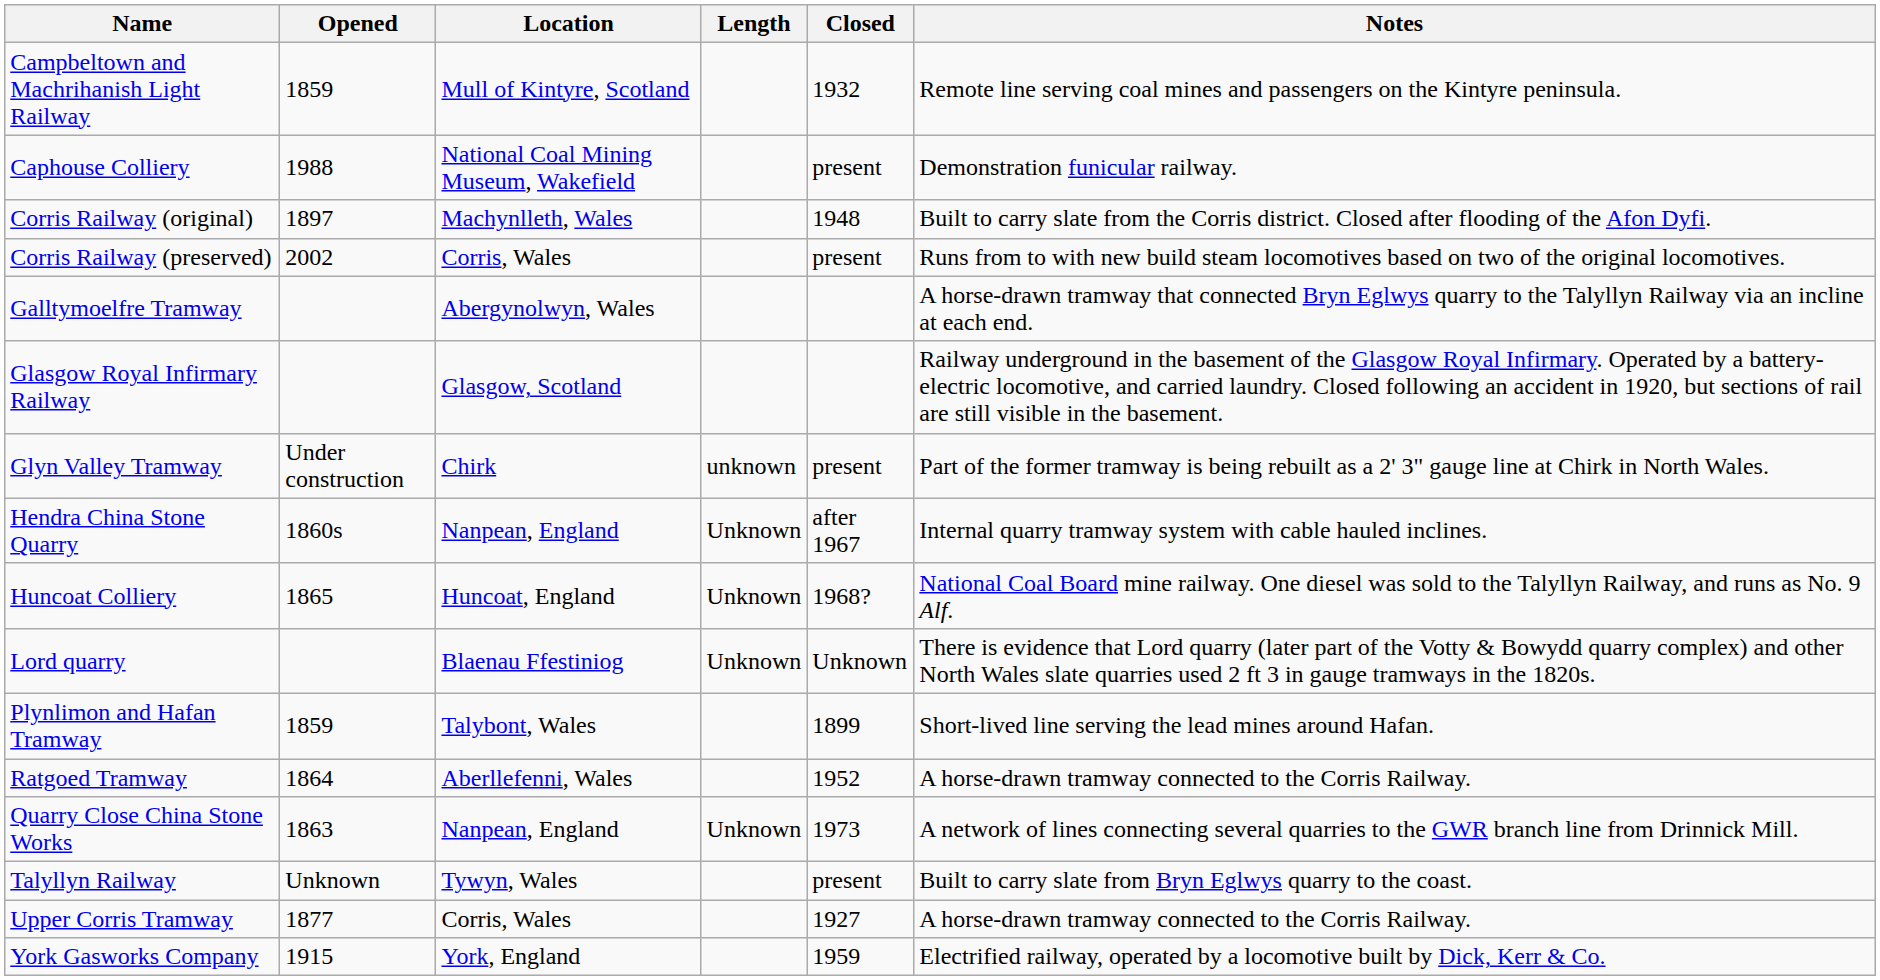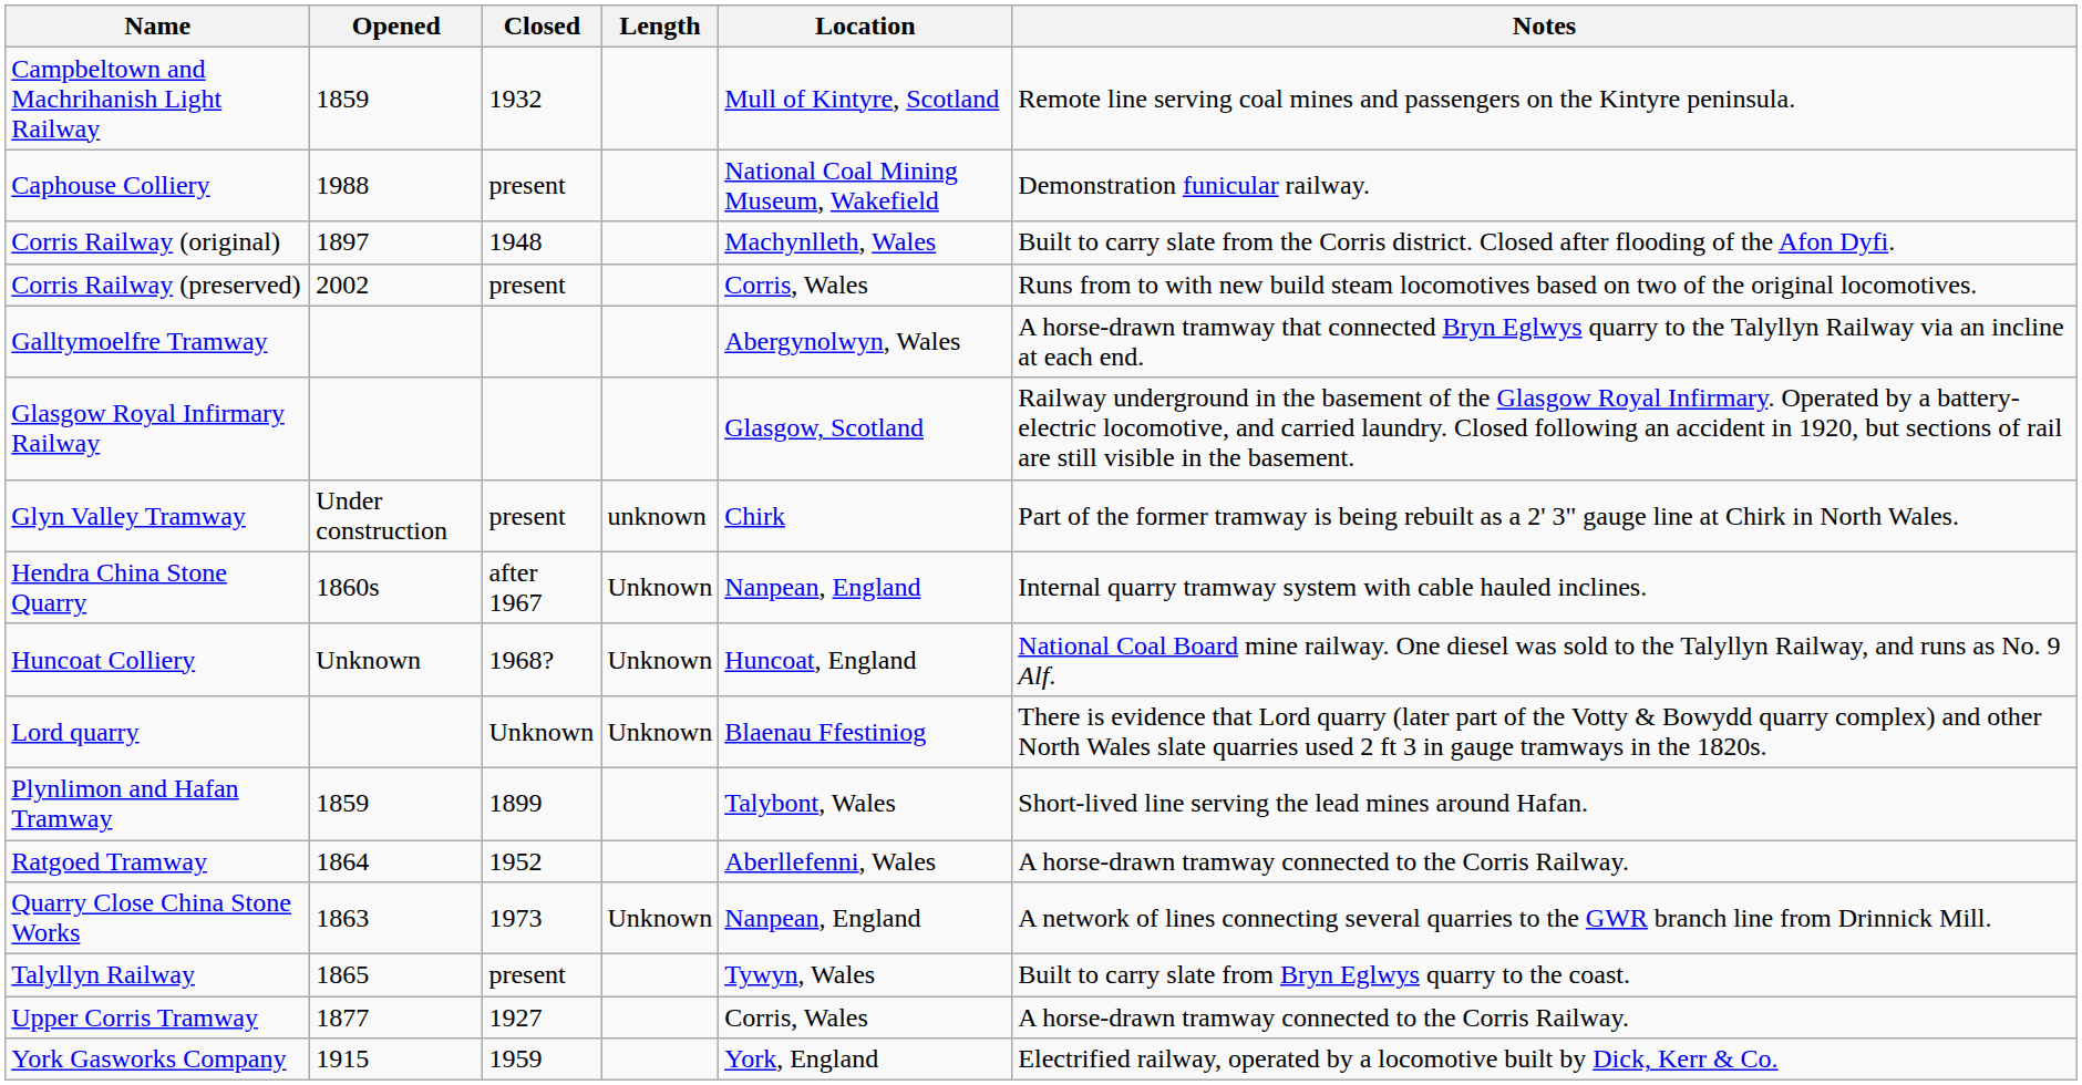 <table class="wikitable sortable">
 <tr>
 <th>Name</th>
 <th>Opened</th>
+<th>Closed</th>
+<th>Length</th>
 <th>Location</th>
-<th>Length</th>
-<th>Closed</th>
 <th>Notes</th>
 </tr>
 <tr>
 <td><a href='#'>Campbeltown and Machrihanish Light Railway</a></td>
 <td>1859</td>
+<td>1932</td>
+<td> </td>
 <td><a href='#'>Mull of Kintyre</a>, <a href='#'>Scotland</a></td>
-<td> </td>
-<td>1932</td>
 <td>Remote line serving coal mines and passengers on the Kintyre peninsula.</td>
 </tr>
 <tr>
 <td><a href='#'>Caphouse Colliery</a></td>
 <td>1988</td>
+<td>present</td>
+<td></td>
 <td><a href='#'>National Coal Mining Museum</a>, <a href='#'>Wakefield</a></td>
-<td></td>
-<td>present</td>
 <td>Demonstration <a href='#'>funicular</a> railway.</td>
 </tr>
 <tr>
 <td><a href='#'>Corris Railway</a> (original)</td>
 <td>1897</td>
+<td>1948</td>
+<td> </td>
 <td><a href='#'>Machynlleth</a>, <a href='#'>Wales</a></td>
-<td> </td>
-<td>1948</td>
 <td>Built to carry slate from the Corris district. Closed after flooding of the <a href='#'>Afon Dyfi</a>.</td>
 </tr>
 <tr>
 <td><a href='#'>Corris Railway</a> (preserved)</td>
 <td>2002</td>
+<td>present</td>
+<td></td>
 <td><a href='#'>Corris</a>, Wales</td>
-<td></td>
-<td>present</td>
 <td>Runs from  to  with new build steam locomotives based on two of the original locomotives.</td>
 </tr>
 <tr>
 <td><a href='#'>Galltymoelfre Tramway</a></td>
 <td></td>
-<td><a href='#'>Abergynolwyn</a>, Wales</td>
 <td></td>
 <td></td>
+<td><a href='#'>Abergynolwyn</a>, Wales</td>
 <td>A horse-drawn tramway that connected <a href='#'>Bryn Eglwys</a> quarry to the Talyllyn Railway via an incline at each end.</td>
 </tr>
 <tr>
 <td><a href='#'>Glasgow Royal Infirmary Railway</a></td>
 <td></td>
-<td><a href='#'>Glasgow, Scotland</a></td>
 <td></td>
 <td></td>
+<td><a href='#'>Glasgow, Scotland</a></td>
 <td>Railway underground in the basement of the <a href='#'>Glasgow Royal Infirmary</a>. Operated by a battery-electric locomotive, and carried laundry. Closed following an accident in 1920, but sections of rail are still visible in the basement.</td>
 </tr>
 <tr>
 <td><a href='#'>Glyn Valley Tramway</a></td>
 <td>Under construction</td>
+<td>present</td>
+<td>unknown</td>
 <td><a href='#'>Chirk</a></td>
-<td>unknown</td>
-<td>present</td>
 <td>Part of the former  tramway is being rebuilt as a 2' 3" gauge line at  Chirk in North Wales.</td>
 </tr>
 <tr>
 <td><a href='#'>Hendra China Stone Quarry</a></td>
 <td>1860s</td>
+<td>after 1967</td>
+<td>Unknown</td>
 <td><a href='#'>Nanpean</a>, <a href='#'>England</a></td>
-<td>Unknown</td>
-<td>after 1967</td>
 <td>Internal quarry tramway system with cable hauled inclines.</td>
 </tr>
 <tr>
 <td><a href='#'>Huncoat Colliery</a></td>
-<td>1865</td>
-<td><a href='#'>Huncoat</a>, England</td>
 <td>Unknown</td>
 <td>1968?</td>
+<td>Unknown</td>
+<td><a href='#'>Huncoat</a>, England</td>
 <td><a href='#'>National Coal Board</a> mine railway. One diesel was sold to the Talyllyn Railway, and runs as No. 9 <em>Alf</em>.</td>
 </tr>
 <tr>
 <td><a href='#'>Lord quarry</a></td>
 <td></td>
-<td><a href='#'>Blaenau Ffestiniog</a></td>
 <td>Unknown</td>
 <td>Unknown</td>
+<td><a href='#'>Blaenau Ffestiniog</a></td>
 <td>There is evidence that Lord quarry (later part of the Votty & Bowydd quarry complex) and other North Wales slate quarries used 2 ft 3 in gauge tramways in the 1820s.</td>
 </tr>
 <tr>
 <td><a href='#'>Plynlimon and Hafan Tramway</a></td>
 <td>1859</td>
+<td>1899</td>
+<td></td>
 <td><a href='#'>Talybont</a>, Wales</td>
-<td></td>
-<td>1899</td>
 <td>Short-lived line serving the lead mines around Hafan.</td>
 </tr>
 <tr>
 <td><a href='#'>Ratgoed Tramway</a></td>
 <td>1864</td>
+<td>1952</td>
+<td></td>
 <td><a href='#'>Aberllefenni</a>, Wales</td>
-<td></td>
-<td>1952</td>
 <td>A horse-drawn tramway connected to the Corris Railway.</td>
 </tr>
 <tr>
 <td><a href='#'>Quarry Close China Stone Works</a></td>
 <td>1863</td>
+<td>1973</td>
+<td>Unknown</td>
 <td><a href='#'>Nanpean</a>, England</td>
-<td>Unknown</td>
-<td>1973</td>
 <td>A network of lines connecting several quarries to the <a href='#'>GWR</a> branch line from Drinnick Mill.</td>
 </tr>
 <tr>
 <td><a href='#'>Talyllyn Railway</a></td>
-<td>Unknown</td>
+<td>1865</td>
+<td>present</td>
+<td></td>
 <td><a href='#'>Tywyn</a>, Wales</td>
-<td></td>
-<td>present</td>
 <td>Built to carry slate from <a href='#'>Bryn Eglwys</a> quarry to the coast.</td>
 </tr>
 <tr>
 <td><a href='#'>Upper Corris Tramway</a></td>
 <td>1877</td>
+<td>1927</td>
+<td></td>
 <td>Corris, Wales</td>
-<td></td>
-<td>1927</td>
 <td>A horse-drawn tramway connected to the Corris Railway.</td>
 </tr>
 <tr>
 <td><a href='#'>York Gasworks Company</a></td>
 <td>1915</td>
+<td>1959</td>
+<td></td>
 <td><a href='#'>York</a>, England</td>
-<td></td>
-<td>1959</td>
 <td>Electrified railway, operated by a locomotive built by <a href='#'>Dick, Kerr & Co.</a></td>
 </tr>
 </table>
